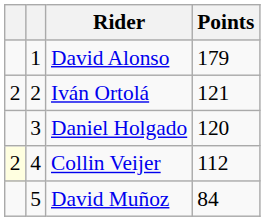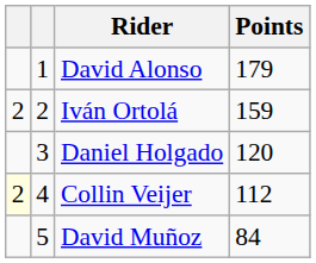 <table class="wikitable" style="font-size: 95%;">
 <tr>
 <th></th>
 <th></th>
 <th>Rider</th>
 <th>Points</th>
 </tr>
 <tr>
 <td></td>
 <td align=center>1</td>
 <td> <a href='#'>David Alonso</a></td>
 <td align=left>179</td>
 </tr>
 <tr>
 <td> 2</td>
 <td align=center>2</td>
 <td> <a href='#'>Iván Ortolá</a></td>
-<td align=left>121</td>
+<td align=left>159</td>
 </tr>
 <tr>
 <td></td>
 <td align=center>3</td>
 <td> <a href='#'>Daniel Holgado</a></td>
 <td align=left>120</td>
 </tr>
 <tr>
 <td style="background: lightyellow;"> 2</td>
 <td align=center>4</td>
 <td> <a href='#'>Collin Veijer</a></td>
 <td align=left>112</td>
 </tr>
 <tr>
 <td></td>
 <td align=center>5</td>
 <td> <a href='#'>David Muñoz</a></td>
 <td align=left>84</td>
 </tr>
 </table>
